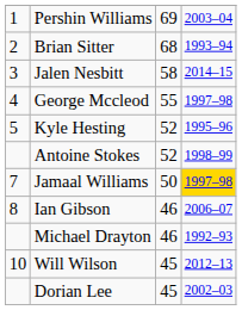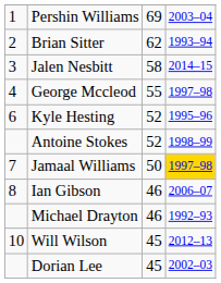 <table class="wikitable">
 <tr>
 </tr>
 <tr>
 <td>1</td>
 <td>Pershin Williams</td>
 <td>69</td>
 <td style="font-size:80%;"><a href='#'>2003–04</a></td>
 </tr>
 <tr>
 <td>2</td>
 <td>Brian Sitter</td>
-<td>68</td>
+<td>62</td>
 <td style="font-size:80%;"><a href='#'>1993–94</a></td>
 </tr>
 <tr>
 <td>3</td>
 <td>Jalen Nesbitt</td>
 <td>58</td>
 <td style="font-size:80%;"><a href='#'>2014–15</a></td>
 </tr>
 <tr>
 <td>4</td>
 <td>George Mccleod</td>
 <td>55</td>
 <td style="font-size:80%;"><a href='#'>1997–98</a></td>
 </tr>
 <tr>
-<td>5</td>
+<td>6</td>
 <td>Kyle Hesting</td>
 <td>52</td>
 <td style="font-size:80%;"><a href='#'>1995–96</a></td>
 </tr>
 <tr>
 <td></td>
 <td>Antoine Stokes</td>
 <td>52</td>
 <td style="font-size:80%;"><a href='#'>1998–99</a></td>
 </tr>
 <tr>
 <td>7</td>
 <td>Jamaal Williams</td>
 <td>50</td>
 <td style="background: gold; font-size:80%;"><a href='#'>1997–98</a></td>
 </tr>
 <tr>
 <td>8</td>
 <td>Ian Gibson</td>
 <td>46</td>
 <td style="font-size:80%;"><a href='#'>2006–07</a></td>
 </tr>
 <tr>
 <td></td>
 <td>Michael Drayton</td>
 <td>46</td>
 <td style="font-size:80%;"><a href='#'>1992–93</a></td>
 </tr>
 <tr>
 <td>10</td>
 <td>Will Wilson</td>
 <td>45</td>
 <td style="font-size:80%;"><a href='#'>2012–13</a></td>
 </tr>
 <tr>
 <td></td>
 <td>Dorian Lee</td>
 <td>45</td>
 <td style="font-size:80%;"><a href='#'>2002–03</a></td>
 </tr>
 </table>
